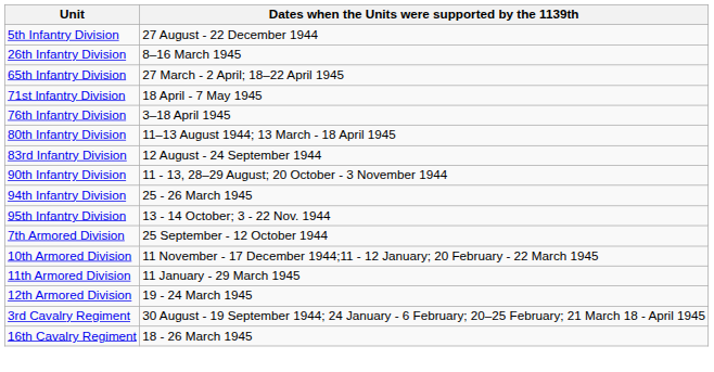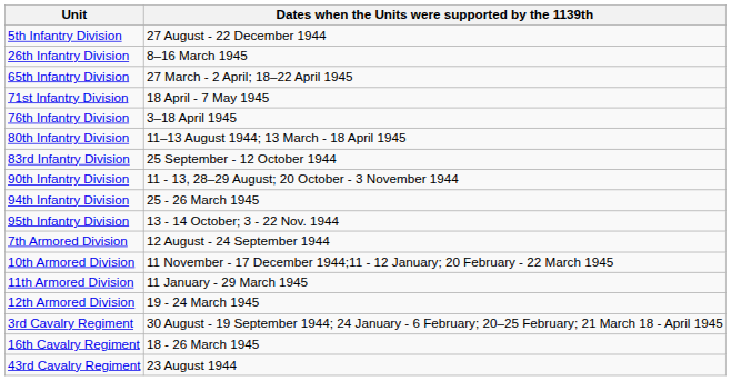 <table class="wikitable nowraplinks">
 <tr style="background:#efefef;">
 <th>Unit</th>
 <th>Dates when the Units were supported by the 1139th </th>
 </tr>
 <tr>
 <td><a href='#'>5th Infantry Division</a></td>
 <td>27 August - 22 December 1944</td>
 </tr>
 <tr>
 <td><a href='#'>26th Infantry Division</a></td>
 <td>8–16 March 1945</td>
 </tr>
 <tr>
 <td><a href='#'>65th Infantry Division</a></td>
 <td>27 March - 2 April; 18–22 April 1945</td>
 </tr>
 <tr>
 <td><a href='#'>71st Infantry Division</a></td>
 <td>18 April - 7 May 1945</td>
 </tr>
 <tr>
 <td><a href='#'>76th Infantry Division</a></td>
 <td>3–18 April 1945</td>
 </tr>
 <tr>
 <td><a href='#'>80th Infantry Division</a></td>
 <td>11–13 August 1944; 13 March - 18 April 1945</td>
 </tr>
 <tr>
 <td><a href='#'>83rd Infantry Division</a></td>
-<td>12 August - 24 September 1944</td>
+<td>25 September - 12 October 1944</td>
 </tr>
 <tr>
 <td><a href='#'>90th Infantry Division</a></td>
 <td>11 - 13, 28–29 August; 20 October - 3 November 1944</td>
 </tr>
 <tr>
 <td><a href='#'>94th Infantry Division</a></td>
 <td>25 - 26 March 1945</td>
 </tr>
 <tr>
 <td><a href='#'>95th Infantry Division</a></td>
 <td>13 - 14 October; 3 - 22 Nov. 1944</td>
 </tr>
 <tr>
 <td><a href='#'>7th Armored Division</a></td>
-<td>25 September - 12 October 1944</td>
+<td>12 August - 24 September 1944</td>
 </tr>
 <tr>
 <td><a href='#'>10th Armored Division</a></td>
 <td>11 November - 17 December 1944;11 - 12 January; 20 February - 22 March 1945</td>
 </tr>
 <tr>
 <td><a href='#'>11th Armored Division</a></td>
 <td>11 January - 29 March 1945</td>
 </tr>
 <tr>
 <td><a href='#'>12th Armored Division</a></td>
 <td>19 - 24 March 1945</td>
 </tr>
 <tr>
 <td><a href='#'>3rd Cavalry Regiment</a></td>
 <td>30 August - 19 September 1944; 24 January - 6 February; 20–25 February; 21 March 18 - April 1945</td>
 </tr>
 <tr>
 <td><a href='#'>16th Cavalry Regiment</a></td>
 <td>18 - 26 March 1945</td>
 </tr>
+<tr>
+<td><a href='#'>43rd Cavalry Regiment</a></td>
+<td>23 August 1944</td>
+</tr>
 </table>
